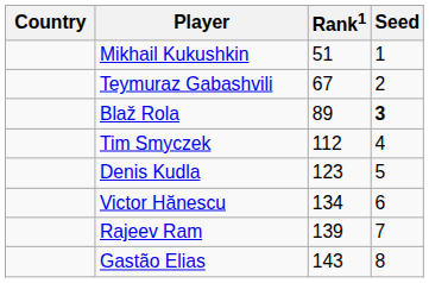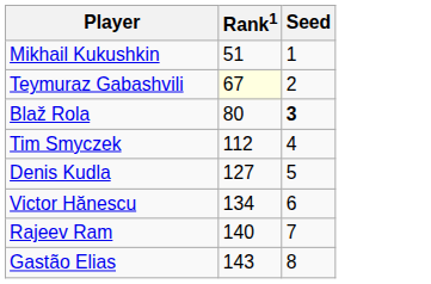 <table class="sortable wikitable">
 <tr>
-<th width="70">Country</th>
 <th width="175">Player</th>
 <th>Rank<sup>1</sup></th>
 <th>Seed</th>
 </tr>
 <tr>
-<td></td>
 <td><a href='#'>Mikhail Kukushkin</a></td>
 <td>51</td>
 <td>1</td>
 </tr>
 <tr>
-<td></td>
 <td><a href='#'>Teymuraz Gabashvili</a></td>
-<td>67</td>
+<td style="background: lightyellow;">67</td>
 <td>2</td>
 </tr>
 <tr>
-<td></td>
 <td><a href='#'>Blaž Rola</a></td>
-<td>89</td>
+<td>80</td>
 <td><strong>3</strong></td>
 </tr>
 <tr>
-<td></td>
 <td><a href='#'>Tim Smyczek</a></td>
 <td>112</td>
 <td>4</td>
 </tr>
 <tr>
-<td></td>
 <td><a href='#'>Denis Kudla</a></td>
-<td>123</td>
+<td>127</td>
 <td>5</td>
 </tr>
 <tr>
-<td></td>
 <td><a href='#'>Victor Hănescu</a></td>
 <td>134</td>
 <td>6</td>
 </tr>
 <tr>
-<td></td>
 <td><a href='#'>Rajeev Ram</a></td>
-<td>139</td>
+<td>140</td>
 <td>7</td>
 </tr>
 <tr>
-<td></td>
 <td><a href='#'>Gastão Elias</a></td>
 <td>143</td>
 <td>8</td>
 </tr>
 </table>
